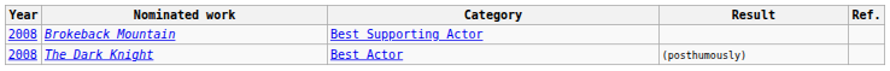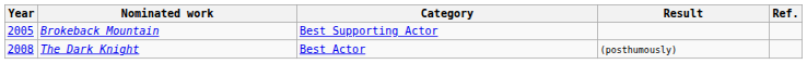 <table class="wikitable sortable" width=75%>
 <tr>
 <th width = 33px>Year</th>
 <th>Nominated work</th>
 <th>Category</th>
 <th>Result</th>
 <th width = 33px>Ref.</th>
 </tr>
 <tr>
-<td><a href='#'>2008</a></td>
+<td><a href='#'>2005</a></td>
 <td><em><a href='#'>Brokeback Mountain</a></em></td>
 <td><a href='#'>Best Supporting Actor</a></td>
 <td></td>
 <td></td>
 </tr>
 <tr>
 <td><a href='#'>2008</a></td>
 <td><em><a href='#'>The Dark Knight</a></em></td>
 <td><a href='#'>Best Actor</a></td>
 <td> <small>(posthumously)</small></td>
 <td></td>
 </tr>
 </table>
